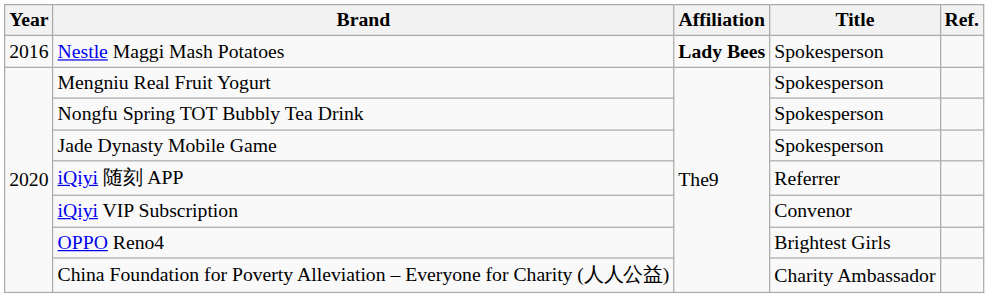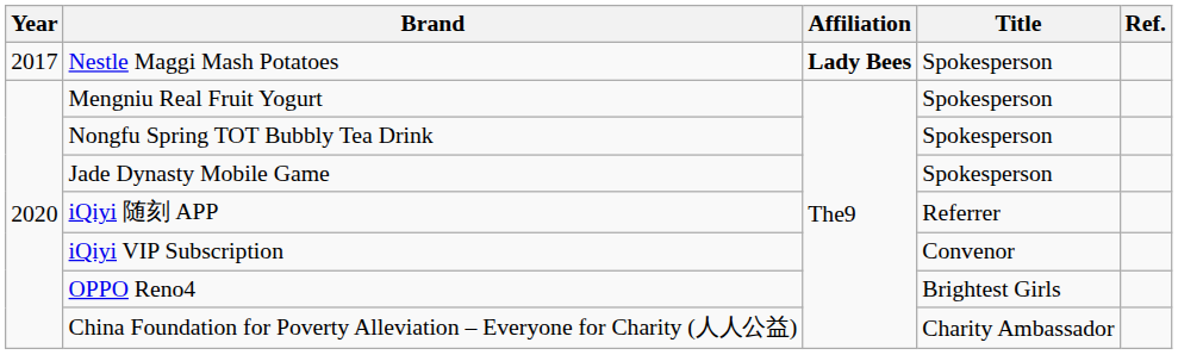 <table class="wikitable">
 <tr>
 <th>Year</th>
 <th>Brand</th>
 <th>Affiliation</th>
 <th>Title</th>
 <th>Ref.</th>
 </tr>
 <tr>
-<td>2016</td>
+<td>2017</td>
 <td><a href='#'>Nestle</a> Maggi Mash Potatoes</td>
 <td><strong>Lady Bees</strong></td>
 <td>Spokesperson</td>
 <td></td>
 </tr>
 <tr>
 <td rowspan="7">2020</td>
 <td>Mengniu Real Fruit Yogurt</td>
 <td rowspan="7">The9</td>
 <td>Spokesperson</td>
 <td></td>
 </tr>
 <tr>
 <td>Nongfu Spring TOT Bubbly Tea Drink</td>
 <td>Spokesperson</td>
 <td></td>
 </tr>
 <tr>
 <td>Jade Dynasty Mobile Game</td>
 <td>Spokesperson</td>
 <td></td>
 </tr>
 <tr>
 <td><a href='#'>iQiyi</a> 随刻 APP</td>
 <td>Referrer</td>
 <td></td>
 </tr>
 <tr>
 <td><a href='#'>iQiyi</a> VIP Subscription</td>
 <td>Convenor</td>
 <td></td>
 </tr>
 <tr>
 <td><a href='#'>OPPO</a> Reno4</td>
 <td>Brightest Girls</td>
 <td></td>
 </tr>
 <tr>
 <td>China Foundation for Poverty Alleviation – Everyone for Charity (人人公益)</td>
 <td>Charity Ambassador</td>
 <td></td>
 </tr>
 </table>
